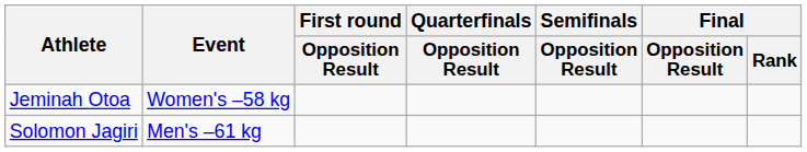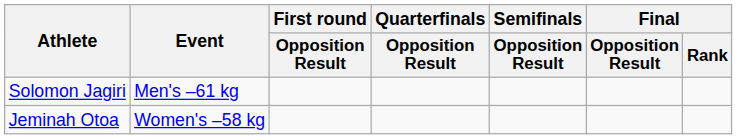 <table class="wikitable" style="font-size:90%;">
 <tr>
 <th rowspan=2>Athlete</th>
 <th rowspan=2>Event</th>
 <th>First round</th>
 <th>Quarterfinals</th>
 <th>Semifinals</th>
 <th colspan=2>Final</th>
 </tr>
 <tr style="font-size:95%">
 <th>Opposition<br>Result</th>
 <th>Opposition<br>Result</th>
 <th>Opposition<br>Result</th>
 <th>Opposition<br>Result</th>
 <th>Rank</th>
 </tr>
 <tr align=center>
+<td align=left><a href='#'>Solomon Jagiri</a></td>
+<td align=left><a href='#'>Men's –61 kg</a></td>
+<td></td>
+<td></td>
+<td></td>
+<td></td>
+<td></td>
+</tr>
+<tr align=center>
 <td align=left><a href='#'>Jeminah Otoa</a></td>
 <td align=left><a href='#'>Women's –58 kg</a></td>
 <td></td>
 <td></td>
 <td></td>
 <td></td>
 <td></td>
 </tr>
-<tr align=center>
-<td align=left><a href='#'>Solomon Jagiri</a></td>
-<td align=left><a href='#'>Men's –61 kg</a></td>
-<td></td>
-<td></td>
-<td></td>
-<td></td>
-<td></td>
-</tr>
 </table>
